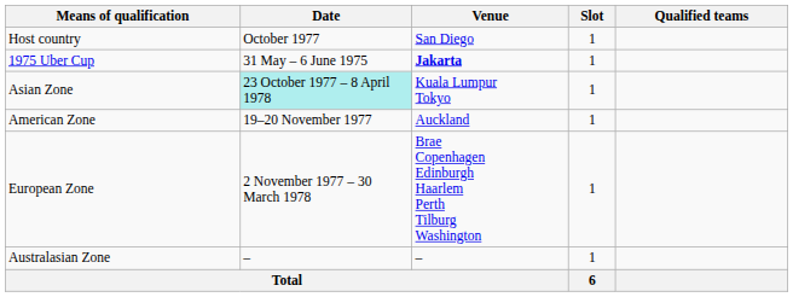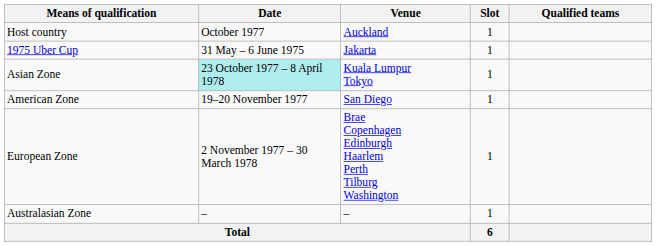 <table class="wikitable" width="900">
 <tr>
 <th width="30%">Means of qualification</th>
 <th width="22%">Date</th>
 <th width="20%">Venue</th>
 <th width="6%">Slot</th>
 <th width="22%">Qualified teams</th>
 </tr>
 <tr>
 <td>Host country</td>
 <td>October 1977</td>
-<td><a href='#'>San Diego</a></td>
+<td><a href='#'>Auckland</a></td>
 <td align="center">1</td>
 <td></td>
 </tr>
 <tr>
 <td><a href='#'>1975 Uber Cup</a></td>
 <td>31 May – 6 June 1975</td>
-<td><strong><a href='#'>Jakarta</a></strong></td>
+<td><a href='#'>Jakarta</a></td>
 <td align="center">1</td>
 <td></td>
 </tr>
 <tr>
 <td>Asian Zone</td>
 <td style="background: paleturquoise;">23 October 1977 – 8 April 1978</td>
 <td><a href='#'>Kuala Lumpur</a><br><a href='#'>Tokyo</a></td>
 <td align="center">1</td>
 <td></td>
 </tr>
 <tr>
 <td>American Zone</td>
 <td>19–20 November 1977</td>
-<td><a href='#'>Auckland</a></td>
+<td><a href='#'>San Diego</a></td>
 <td align="center">1</td>
 <td></td>
 </tr>
 <tr>
 <td>European Zone</td>
 <td>2 November 1977 – 30 March 1978</td>
 <td><a href='#'>Brae</a><br><a href='#'>Copenhagen</a><br><a href='#'>Edinburgh</a><br><a href='#'>Haarlem</a><br><a href='#'>Perth</a><br><a href='#'>Tilburg</a><br><a href='#'>Washington</a></td>
 <td align="center">1</td>
 <td></td>
 </tr>
 <tr>
 <td>Australasian Zone</td>
 <td>–</td>
 <td>–</td>
 <td align="center">1</td>
 <td></td>
 </tr>
 <tr>
 <th colspan="3">Total</th>
 <th>6</th>
 <th></th>
 </tr>
 </table>
